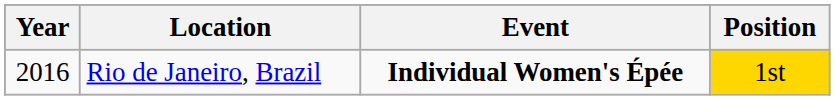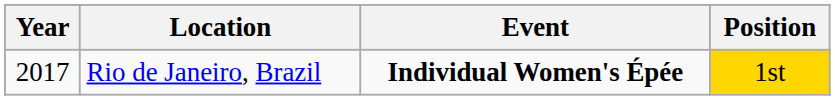 <table class="wikitable" width="50%" style="font-size:90%; text-align:center;">
 <tr>
 <th>Year</th>
 <th>Location</th>
 <th>Event</th>
 <th>Position</th>
 </tr>
 <tr>
-<td>2016</td>
+<td>2017</td>
 <td rowspan="1" align="left"> <a href='#'>Rio de Janeiro</a>, <a href='#'>Brazil</a></td>
 <td><strong>Individual Women's Épée</strong></td>
 <td bgcolor="gold">1st</td>
 </tr>
 </table>
